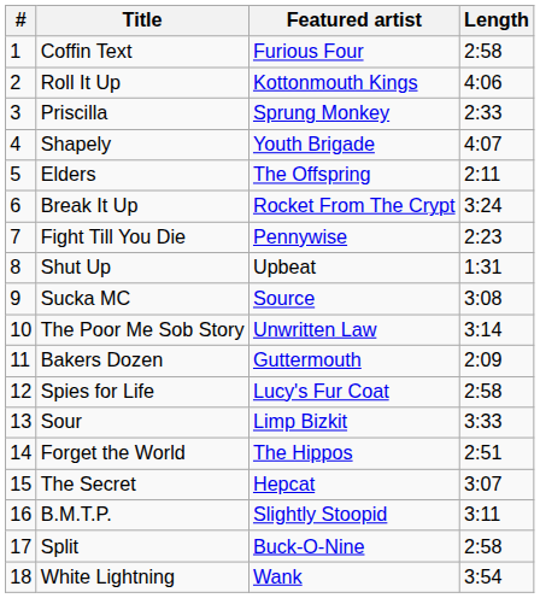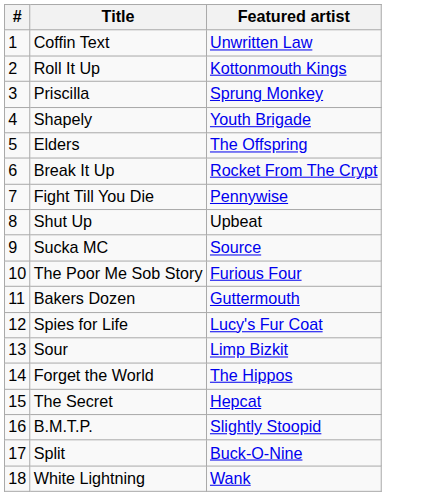 <table class="wikitable">
 <tr>
 <th>#</th>
 <th>Title</th>
 <th>Featured artist</th>
-<th>Length</th>
 </tr>
 <tr>
 <td>1</td>
 <td>Coffin Text</td>
-<td><a href='#'>Furious Four</a></td>
-<td>2:58</td>
+<td><a href='#'>Unwritten Law</a></td>
 </tr>
 <tr>
 <td>2</td>
 <td>Roll It Up</td>
 <td><a href='#'>Kottonmouth Kings</a></td>
-<td>4:06</td>
 </tr>
 <tr>
 <td>3</td>
 <td>Priscilla</td>
 <td><a href='#'>Sprung Monkey</a></td>
-<td>2:33</td>
 </tr>
 <tr>
 <td>4</td>
 <td>Shapely</td>
 <td><a href='#'>Youth Brigade</a></td>
-<td>4:07</td>
 </tr>
 <tr>
 <td>5</td>
 <td>Elders</td>
 <td><a href='#'>The Offspring</a></td>
-<td>2:11</td>
 </tr>
 <tr>
 <td>6</td>
 <td>Break It Up</td>
 <td><a href='#'>Rocket From The Crypt</a></td>
-<td>3:24</td>
 </tr>
 <tr>
 <td>7</td>
 <td>Fight Till You Die</td>
 <td><a href='#'>Pennywise</a></td>
-<td>2:23</td>
 </tr>
 <tr>
 <td>8</td>
 <td>Shut Up</td>
 <td>Upbeat</td>
-<td>1:31</td>
 </tr>
 <tr>
 <td>9</td>
 <td>Sucka MC</td>
 <td><a href='#'>Source</a></td>
-<td>3:08</td>
 </tr>
 <tr>
 <td>10</td>
 <td>The Poor Me Sob Story</td>
-<td><a href='#'>Unwritten Law</a></td>
-<td>3:14</td>
+<td><a href='#'>Furious Four</a></td>
 </tr>
 <tr>
 <td>11</td>
 <td>Bakers Dozen</td>
 <td><a href='#'>Guttermouth</a></td>
-<td>2:09</td>
 </tr>
 <tr>
 <td>12</td>
 <td>Spies for Life</td>
 <td><a href='#'>Lucy's Fur Coat</a></td>
-<td>2:58</td>
 </tr>
 <tr>
 <td>13</td>
 <td>Sour</td>
 <td><a href='#'>Limp Bizkit</a></td>
-<td>3:33</td>
 </tr>
 <tr>
 <td>14</td>
 <td>Forget the World</td>
 <td><a href='#'>The Hippos</a></td>
-<td>2:51</td>
 </tr>
 <tr>
 <td>15</td>
 <td>The Secret</td>
 <td><a href='#'>Hepcat</a></td>
-<td>3:07</td>
 </tr>
 <tr>
 <td>16</td>
 <td>B.M.T.P.</td>
 <td><a href='#'>Slightly Stoopid</a></td>
-<td>3:11</td>
 </tr>
 <tr>
 <td>17</td>
 <td>Split</td>
 <td><a href='#'>Buck-O-Nine</a></td>
-<td>2:58</td>
 </tr>
 <tr>
 <td>18</td>
 <td>White Lightning</td>
 <td><a href='#'>Wank</a></td>
-<td>3:54</td>
 </tr>
 </table>
